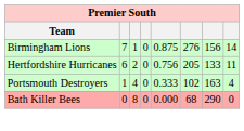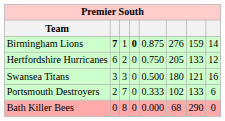 <table class="wikitable">
 <tr style="background:#fcc;">
 <td colspan="8" style="text-align:center;"><strong>Premier South</strong></td>
 </tr>
 <tr style="background:#efefef;">
 <th>Team</th>
 <th></th>
 <th></th>
 <th></th>
 <th></th>
 <th></th>
 <th></th>
 <th></th>
 </tr>
 <tr style="text-align:center; background:#cfc;">
 <td align="left">Birmingham Lions</td>
-<td>7</td>
+<td><strong>7</strong></td>
 <td>1</td>
-<td>0</td>
+<td><strong>0</strong></td>
 <td>0.875</td>
 <td>276</td>
-<td>156</td>
+<td>159</td>
 <td>14</td>
 </tr>
 <tr style="text-align:center; background:#cfc;">
 <td align="left">Hertfordshire Hurricanes</td>
 <td>6</td>
 <td>2</td>
 <td>0</td>
-<td>0.756</td>
+<td>0.750</td>
 <td>205</td>
 <td>133</td>
-<td>11</td>
+<td>12</td>
+</tr>
+<tr style="text-align:center; background:#cfc;">
+<td align="left">Swansea Titans</td>
+<td>3</td>
+<td>3</td>
+<td>0</td>
+<td>0.500</td>
+<td>180</td>
+<td>121</td>
+<td>16</td>
 </tr>
 <tr style="text-align:center; background:#cfc;">
 <td align="left">Portsmouth Destroyers</td>
-<td>1</td>
-<td>4</td>
+<td>2</td>
+<td>7</td>
 <td>0</td>
 <td>0.333</td>
 <td>102</td>
-<td>163</td>
-<td>4</td>
+<td>133</td>
+<td>6</td>
 </tr>
 <tr style="text-align:center; background:#faa;">
 <td align="left">Bath Killer Bees</td>
 <td>0</td>
 <td>8</td>
 <td>0</td>
 <td>0.000</td>
 <td>68</td>
 <td>290</td>
 <td>0</td>
 </tr>
 </table>
